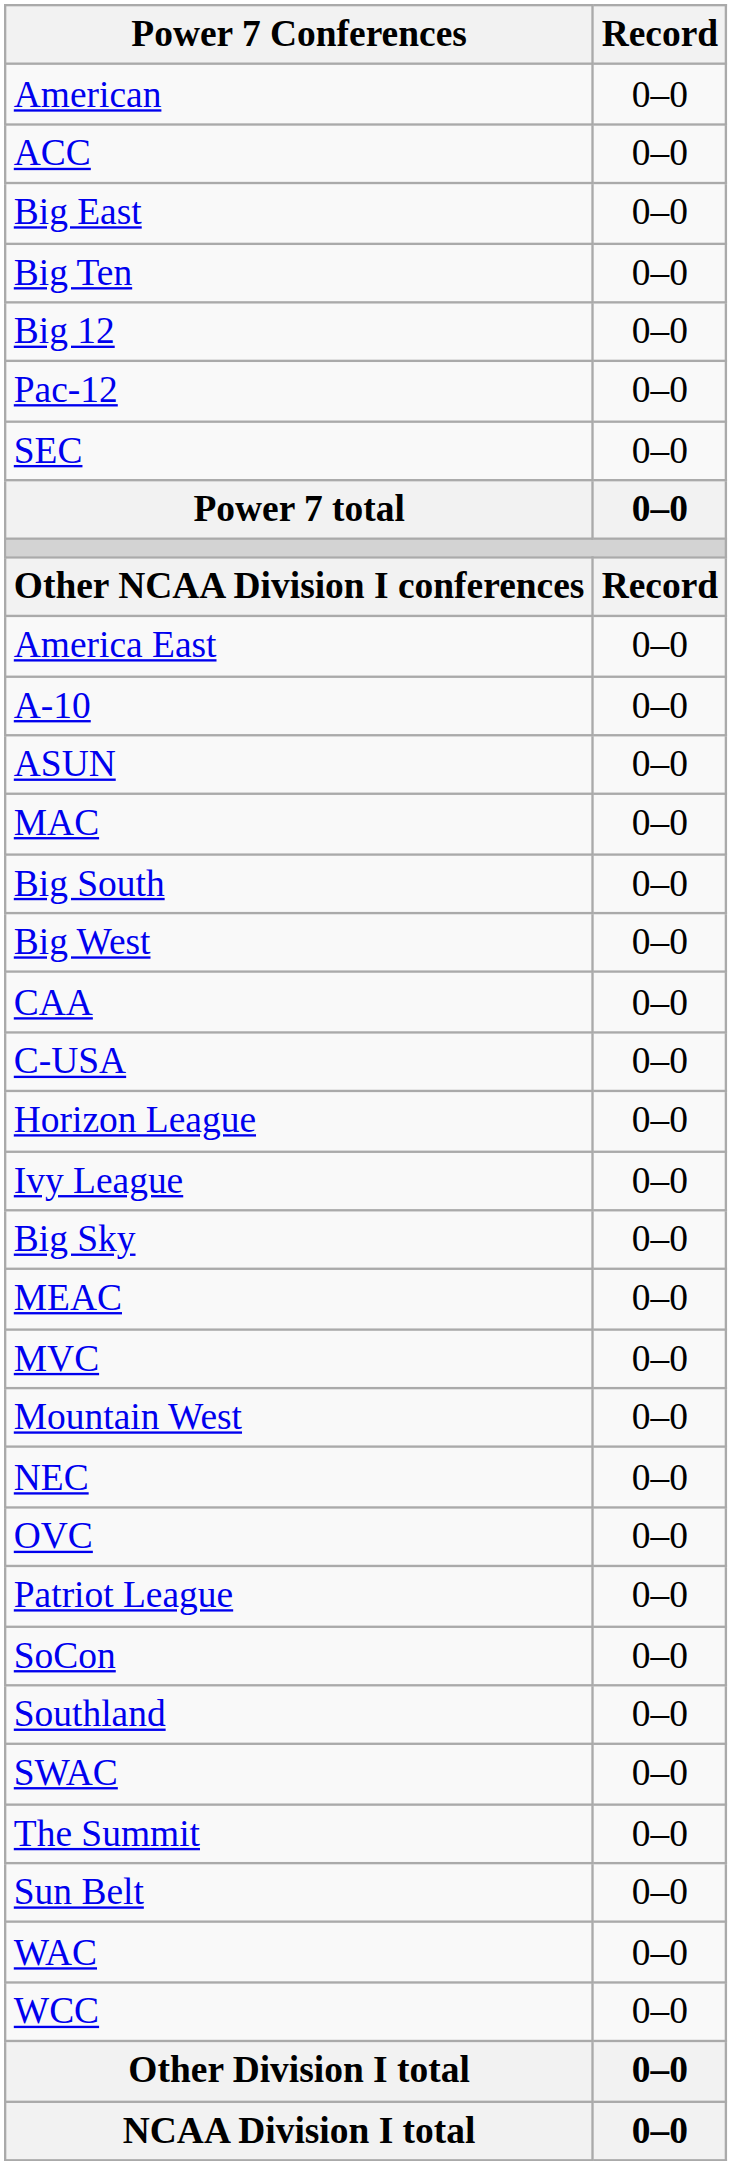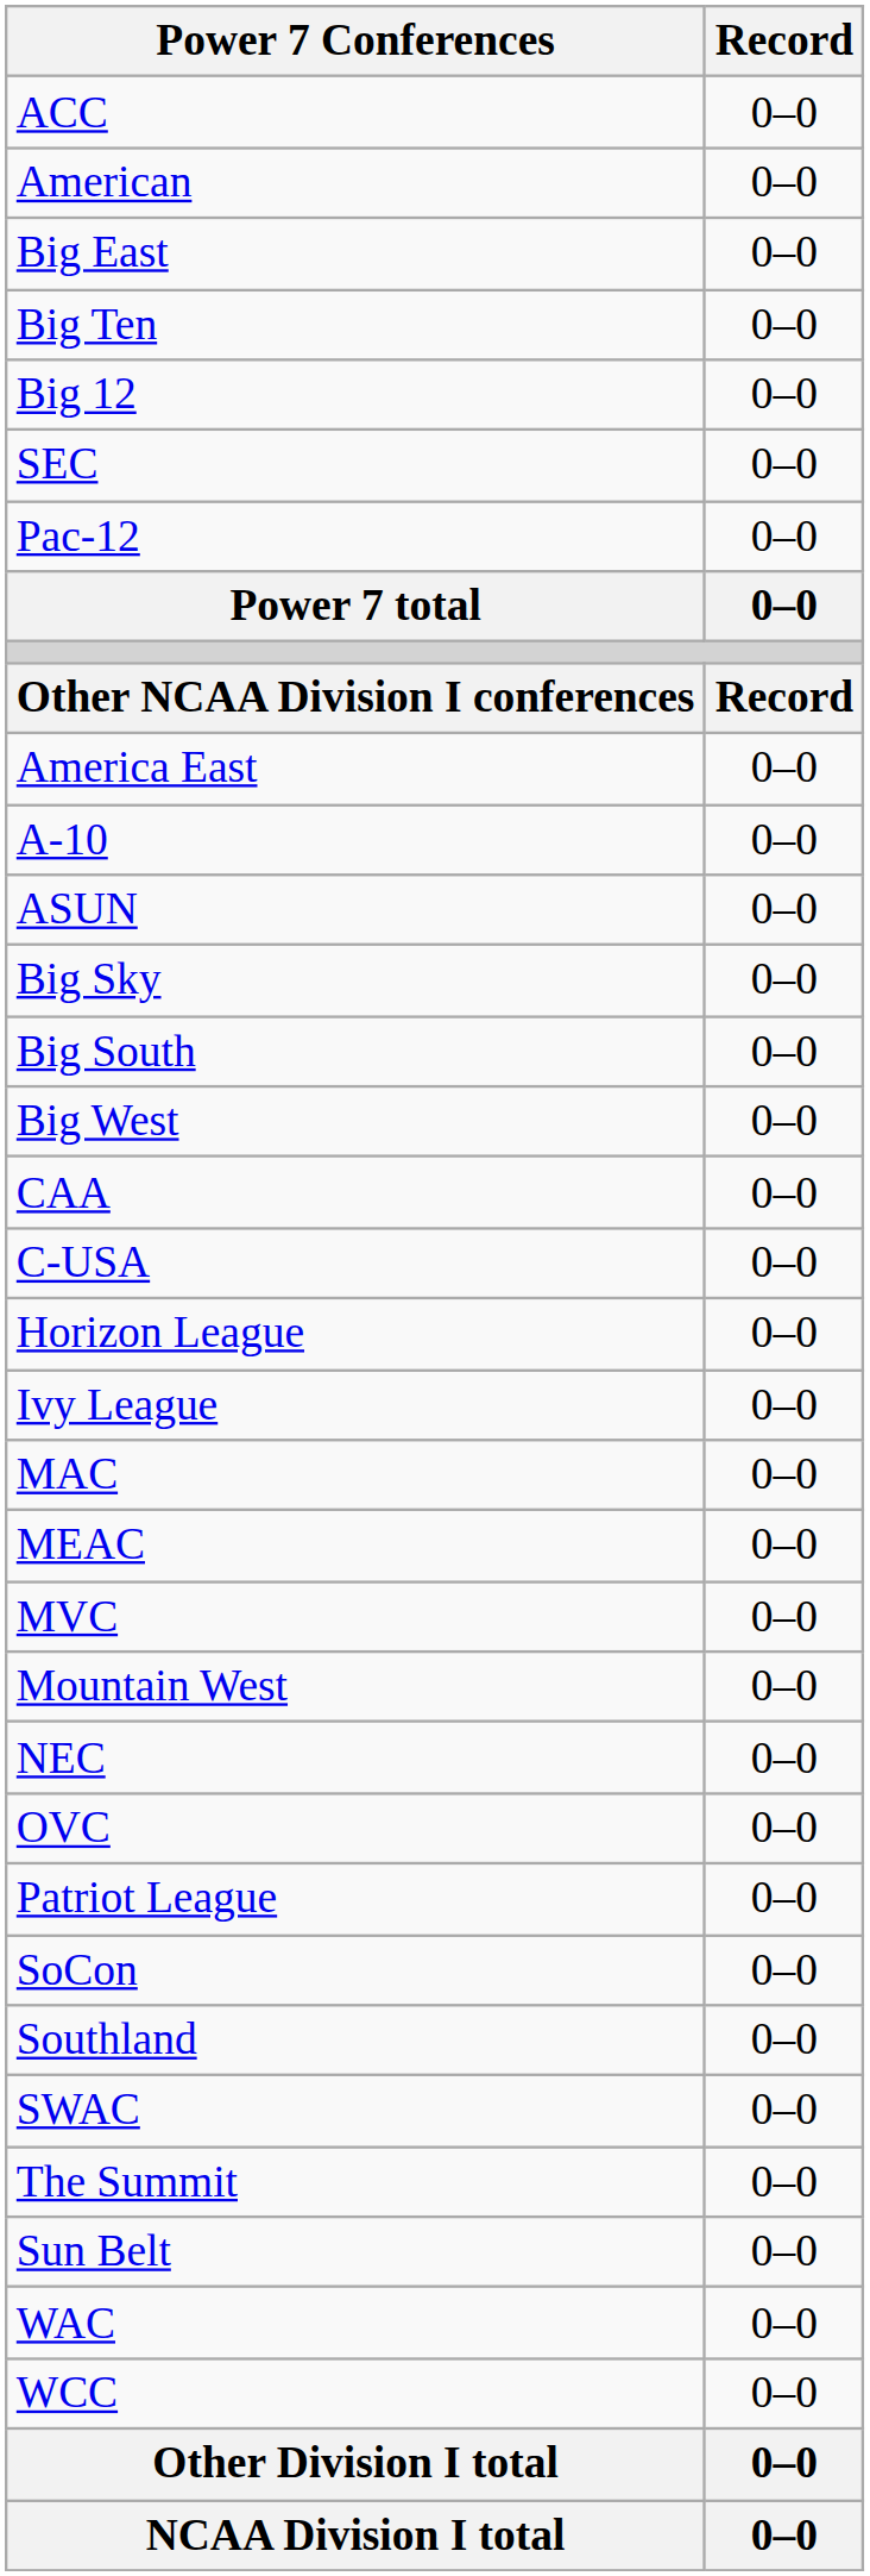 <table class="wikitable">
 <tr>
 <th>Power 7 Conferences</th>
 <th>Record</th>
 </tr>
 <tr>
-<td><a href='#'>American</a></td>
+<td><a href='#'>ACC</a></td>
 <td align=center>0–0</td>
 </tr>
 <tr>
-<td><a href='#'>ACC</a></td>
+<td><a href='#'>American</a></td>
 <td align=center>0–0</td>
 </tr>
 <tr>
 <td><a href='#'>Big East</a></td>
 <td align=center>0–0</td>
 </tr>
 <tr>
 <td><a href='#'>Big Ten</a></td>
 <td align=center>0–0</td>
 </tr>
 <tr>
 <td><a href='#'>Big 12</a></td>
 <td align=center>0–0</td>
 </tr>
 <tr>
-<td><a href='#'>Pac-12</a></td>
+<td><a href='#'>SEC</a></td>
 <td align=center>0–0</td>
 </tr>
 <tr>
-<td><a href='#'>SEC</a></td>
+<td><a href='#'>Pac-12</a></td>
 <td align=center>0–0</td>
 </tr>
 <tr>
 <th>Power 7 total</th>
 <th>0–0</th>
 </tr>
 <tr>
 <th colspan="2" style="background:lightgrey;"></th>
 </tr>
 <tr>
 <th>Other NCAA Division I conferences</th>
 <th>Record</th>
 </tr>
 <tr>
 <td><a href='#'>America East</a></td>
 <td align=center>0–0</td>
 </tr>
 <tr>
 <td><a href='#'>A-10</a></td>
 <td align=center>0–0</td>
 </tr>
 <tr>
 <td><a href='#'>ASUN</a></td>
 <td align=center>0–0</td>
 </tr>
 <tr>
-<td><a href='#'>MAC</a></td>
+<td><a href='#'>Big Sky</a></td>
 <td align=center>0–0</td>
 </tr>
 <tr>
 <td><a href='#'>Big South</a></td>
 <td align=center>0–0</td>
 </tr>
 <tr>
 <td><a href='#'>Big West</a></td>
 <td align=center>0–0</td>
 </tr>
 <tr>
 <td><a href='#'>CAA</a></td>
 <td align=center>0–0</td>
 </tr>
 <tr>
 <td><a href='#'>C-USA</a></td>
 <td align=center>0–0</td>
 </tr>
 <tr>
 <td><a href='#'>Horizon League</a></td>
 <td align=center>0–0</td>
 </tr>
 <tr>
 <td><a href='#'>Ivy League</a></td>
 <td align=center>0–0</td>
 </tr>
 <tr>
-<td><a href='#'>Big Sky</a></td>
+<td><a href='#'>MAC</a></td>
 <td align=center>0–0</td>
 </tr>
 <tr>
 <td><a href='#'>MEAC</a></td>
 <td align=center>0–0</td>
 </tr>
 <tr>
 <td><a href='#'>MVC</a></td>
 <td align=center>0–0</td>
 </tr>
 <tr>
 <td><a href='#'>Mountain West</a></td>
 <td align=center>0–0</td>
 </tr>
 <tr>
 <td><a href='#'>NEC</a></td>
 <td align=center>0–0</td>
 </tr>
 <tr>
 <td><a href='#'>OVC</a></td>
 <td align=center>0–0</td>
 </tr>
 <tr>
 <td><a href='#'>Patriot League</a></td>
 <td align=center>0–0</td>
 </tr>
 <tr>
 <td><a href='#'>SoCon</a></td>
 <td align=center>0–0</td>
 </tr>
 <tr>
 <td><a href='#'>Southland</a></td>
 <td align=center>0–0</td>
 </tr>
 <tr>
 <td><a href='#'>SWAC</a></td>
 <td align=center>0–0</td>
 </tr>
 <tr>
 <td><a href='#'>The Summit</a></td>
 <td align=center>0–0</td>
 </tr>
 <tr>
 <td><a href='#'>Sun Belt</a></td>
 <td align=center>0–0</td>
 </tr>
 <tr>
 <td><a href='#'>WAC</a></td>
 <td align=center>0–0</td>
 </tr>
 <tr>
 <td><a href='#'>WCC</a></td>
 <td align=center>0–0</td>
 </tr>
 <tr>
 <th>Other Division I total</th>
 <th>0–0</th>
 </tr>
 <tr>
 <th>NCAA Division I total</th>
 <th>0–0</th>
 </tr>
 </table>
